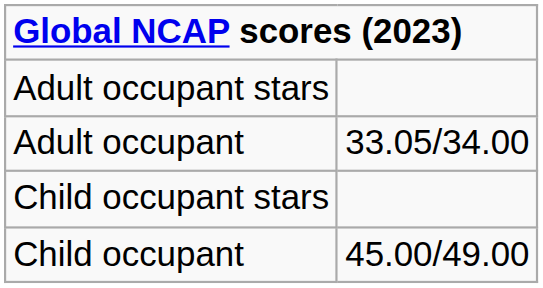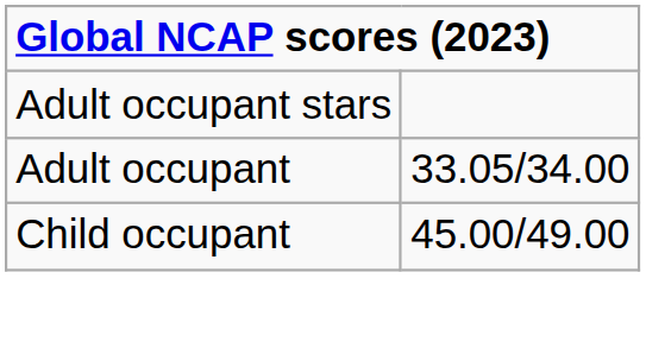 <table class="wikitable">
 <tr>
 <td colspan="2"><strong><a href='#'>Global NCAP</a> scores (2023)</strong></td>
 </tr>
 <tr>
 <td>Adult occupant stars</td>
 <td></td>
 </tr>
 <tr>
 <td>Adult occupant</td>
 <td>33.05/34.00</td>
 </tr>
 <tr>
-<td>Child occupant stars</td>
-<td></td>
-</tr>
-<tr>
 <td>Child occupant</td>
 <td>45.00/49.00</td>
 </tr>
 </table>
